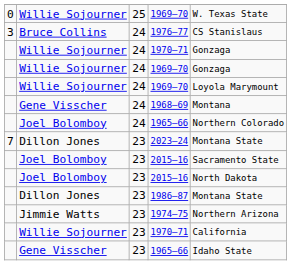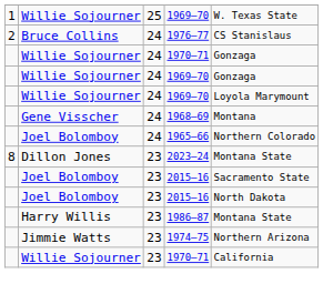 <table class="wikitable">
 <tr>
 </tr>
 <tr>
-<td>0</td>
+<td>1</td>
 <td><a href='#'>Willie Sojourner</a></td>
 <td>25</td>
 <td style="font-size:80%;"><a href='#'>1969–70</a></td>
 <td style="font-size:80%;">W. Texas State</td>
 </tr>
 <tr>
-<td>3</td>
+<td>2</td>
 <td><a href='#'>Bruce Collins</a></td>
 <td>24</td>
 <td style="font-size:80%;"><a href='#'>1976–77</a></td>
 <td style="font-size:80%;">CS Stanislaus</td>
 </tr>
 <tr>
 <td></td>
 <td><a href='#'>Willie Sojourner</a></td>
 <td>24</td>
 <td style="font-size:80%;"><a href='#'>1970–71</a></td>
 <td style="font-size:80%;">Gonzaga</td>
 </tr>
 <tr>
 <td></td>
 <td><a href='#'>Willie Sojourner</a></td>
 <td>24</td>
 <td style="font-size:80%;"><a href='#'>1969–70</a></td>
 <td style="font-size:80%;">Gonzaga</td>
 </tr>
 <tr>
 <td></td>
 <td><a href='#'>Willie Sojourner</a></td>
 <td>24</td>
 <td style="font-size:80%;"><a href='#'>1969–70</a></td>
 <td style="font-size:80%;">Loyola Marymount</td>
 </tr>
 <tr>
 <td></td>
 <td><a href='#'>Gene Visscher</a></td>
 <td>24</td>
 <td style="font-size:80%;"><a href='#'>1968–69</a></td>
 <td style="font-size:80%;">Montana</td>
 </tr>
 <tr>
 <td></td>
 <td><a href='#'>Joel Bolomboy</a></td>
 <td>24</td>
 <td style="font-size:80%;"><a href='#'>1965–66</a></td>
 <td style="font-size:80%;">Northern Colorado</td>
 </tr>
 <tr>
-<td>7</td>
+<td>8</td>
 <td>Dillon Jones</td>
 <td>23</td>
 <td style="font-size:80%;"><a href='#'>2023–24</a></td>
 <td style="font-size:80%;">Montana State</td>
 </tr>
 <tr>
 <td></td>
 <td><a href='#'>Joel Bolomboy</a></td>
 <td>23</td>
 <td style="font-size:80%;"><a href='#'>2015–16</a></td>
 <td style="font-size:80%;">Sacramento State</td>
 </tr>
 <tr>
 <td></td>
 <td><a href='#'>Joel Bolomboy</a></td>
 <td>23</td>
 <td style="font-size:80%;"><a href='#'>2015–16</a></td>
 <td style="font-size:80%;">North Dakota</td>
 </tr>
 <tr>
 <td></td>
-<td>Dillon Jones</td>
+<td>Harry Willis</td>
 <td>23</td>
 <td style="font-size:80%;"><a href='#'>1986–87</a></td>
 <td style="font-size:80%;">Montana State</td>
 </tr>
 <tr>
 <td></td>
 <td>Jimmie Watts</td>
 <td>23</td>
 <td style="font-size:80%;"><a href='#'>1974–75</a></td>
 <td style="font-size:80%;">Northern Arizona</td>
 </tr>
 <tr>
 <td></td>
 <td><a href='#'>Willie Sojourner</a></td>
 <td>23</td>
 <td style="font-size:80%;"><a href='#'>1970–71</a></td>
 <td style="font-size:80%;">California</td>
 </tr>
-<tr>
-<td></td>
-<td><a href='#'>Gene Visscher</a></td>
-<td>23</td>
-<td style="font-size:80%;"><a href='#'>1965–66</a></td>
-<td style="font-size:80%;">Idaho State</td>
-</tr>
 </table>
